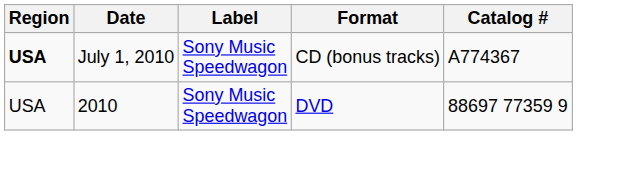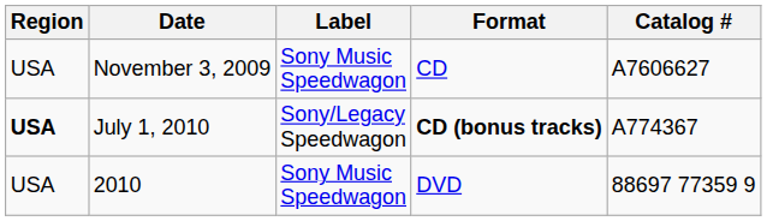 <table class="wikitable">
 <tr>
 <th>Region</th>
 <th>Date</th>
 <th>Label</th>
 <th>Format</th>
 <th>Catalog #</th>
 </tr>
 <tr>
+<td>USA</td>
+<td>November 3, 2009</td>
+<td><a href='#'>Sony Music</a><br><a href='#'>Speedwagon</a></td>
+<td><a href='#'>CD</a></td>
+<td>A7606627</td>
+</tr>
+<tr>
 <td><strong>USA</strong></td>
 <td>July 1, 2010</td>
-<td><a href='#'>Sony Music</a><br><a href='#'>Speedwagon</a></td>
-<td>CD (bonus tracks)</td>
+<td><a href='#'>Sony/Legacy</a><br>Speedwagon</td>
+<td><strong>CD (bonus tracks)</strong></td>
 <td>A774367</td>
 </tr>
 <tr>
 <td>USA</td>
 <td>2010</td>
 <td><a href='#'>Sony Music</a><br><a href='#'>Speedwagon</a></td>
 <td><a href='#'>DVD</a></td>
 <td>88697 77359 9</td>
 </tr>
 </table>
